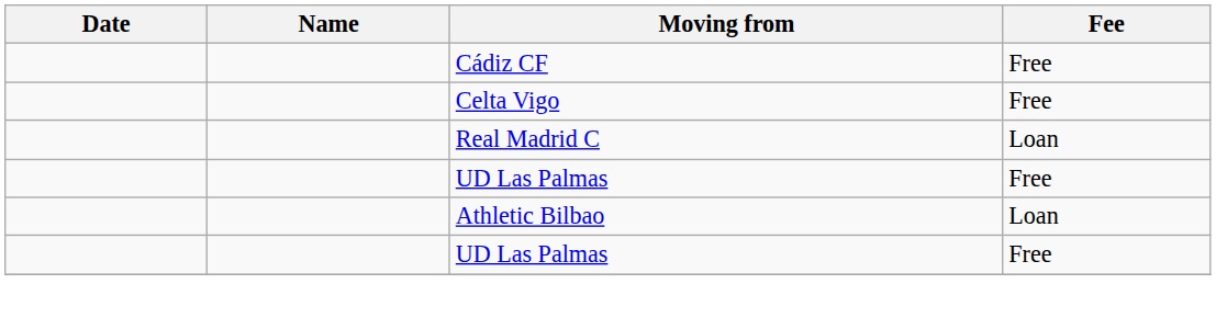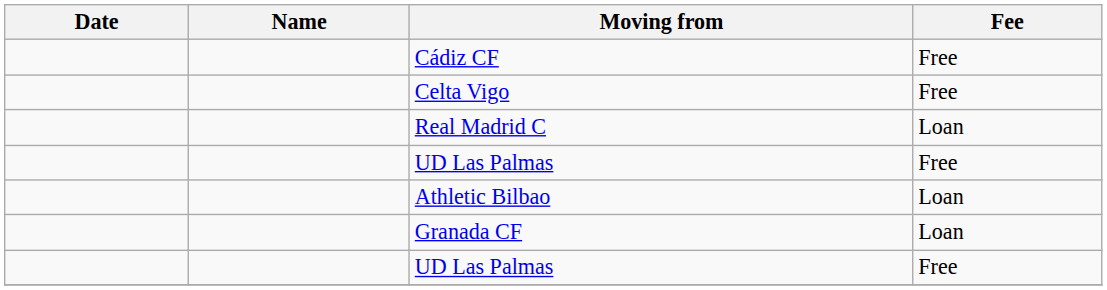 <table class="wikitable sortable" width=90%>
 <tr>
 <th>Date</th>
 <th>Name</th>
 <th>Moving from</th>
 <th>Fee</th>
 </tr>
 <tr>
 <td></td>
 <td> </td>
 <td> <a href='#'>Cádiz CF</a></td>
 <td>Free</td>
 </tr>
 <tr>
 <td></td>
 <td> </td>
 <td> <a href='#'>Celta Vigo</a></td>
 <td>Free</td>
 </tr>
 <tr>
 <td></td>
 <td> </td>
 <td> <a href='#'>Real Madrid C</a></td>
 <td>Loan</td>
 </tr>
 <tr>
 <td></td>
 <td> </td>
 <td> <a href='#'>UD Las Palmas</a></td>
 <td>Free</td>
 </tr>
 <tr>
 <td></td>
 <td> </td>
 <td> <a href='#'>Athletic Bilbao</a></td>
 <td>Loan</td>
 </tr>
 <tr>
 <td></td>
 <td> </td>
+<td> <a href='#'>Granada CF</a></td>
+<td>Loan</td>
+</tr>
+<tr>
+<td></td>
+<td> </td>
 <td> <a href='#'>UD Las Palmas</a></td>
 <td>Free</td>
 </tr>
 <tr>
 </tr>
 </table>
